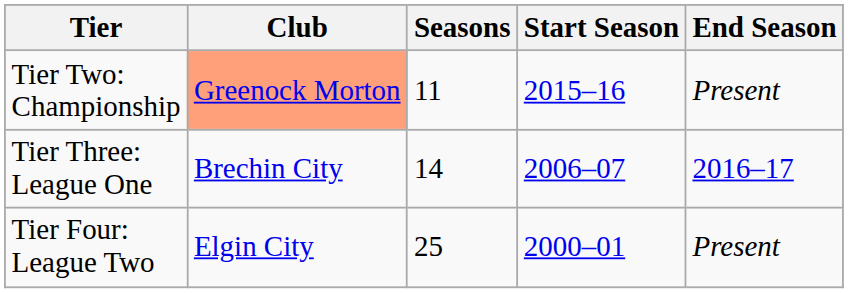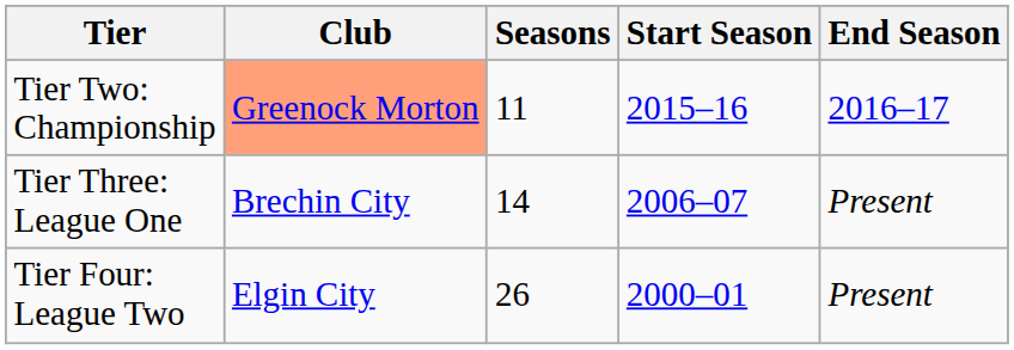 <table class="wikitable">
 <tr>
 <th>Tier</th>
 <th>Club</th>
 <th>Seasons</th>
 <th>Start Season</th>
 <th>End Season</th>
 </tr>
 <tr>
 <td>Tier Two:<br>Championship</td>
 <td style="background: lightsalmon;"><a href='#'>Greenock Morton</a></td>
 <td>11</td>
 <td><a href='#'>2015–16</a></td>
-<td><em>Present</em></td>
+<td><a href='#'>2016–17</a></td>
 </tr>
 <tr>
 <td>Tier Three:<br>League One</td>
 <td><a href='#'>Brechin City</a></td>
 <td>14</td>
 <td><a href='#'>2006–07</a></td>
-<td><a href='#'>2016–17</a></td>
+<td><em>Present</em></td>
 </tr>
 <tr>
 <td>Tier Four:<br>League Two</td>
 <td><a href='#'>Elgin City</a></td>
-<td>25</td>
+<td>26</td>
 <td><a href='#'>2000–01</a></td>
 <td><em>Present</em></td>
 </tr>
 </table>
